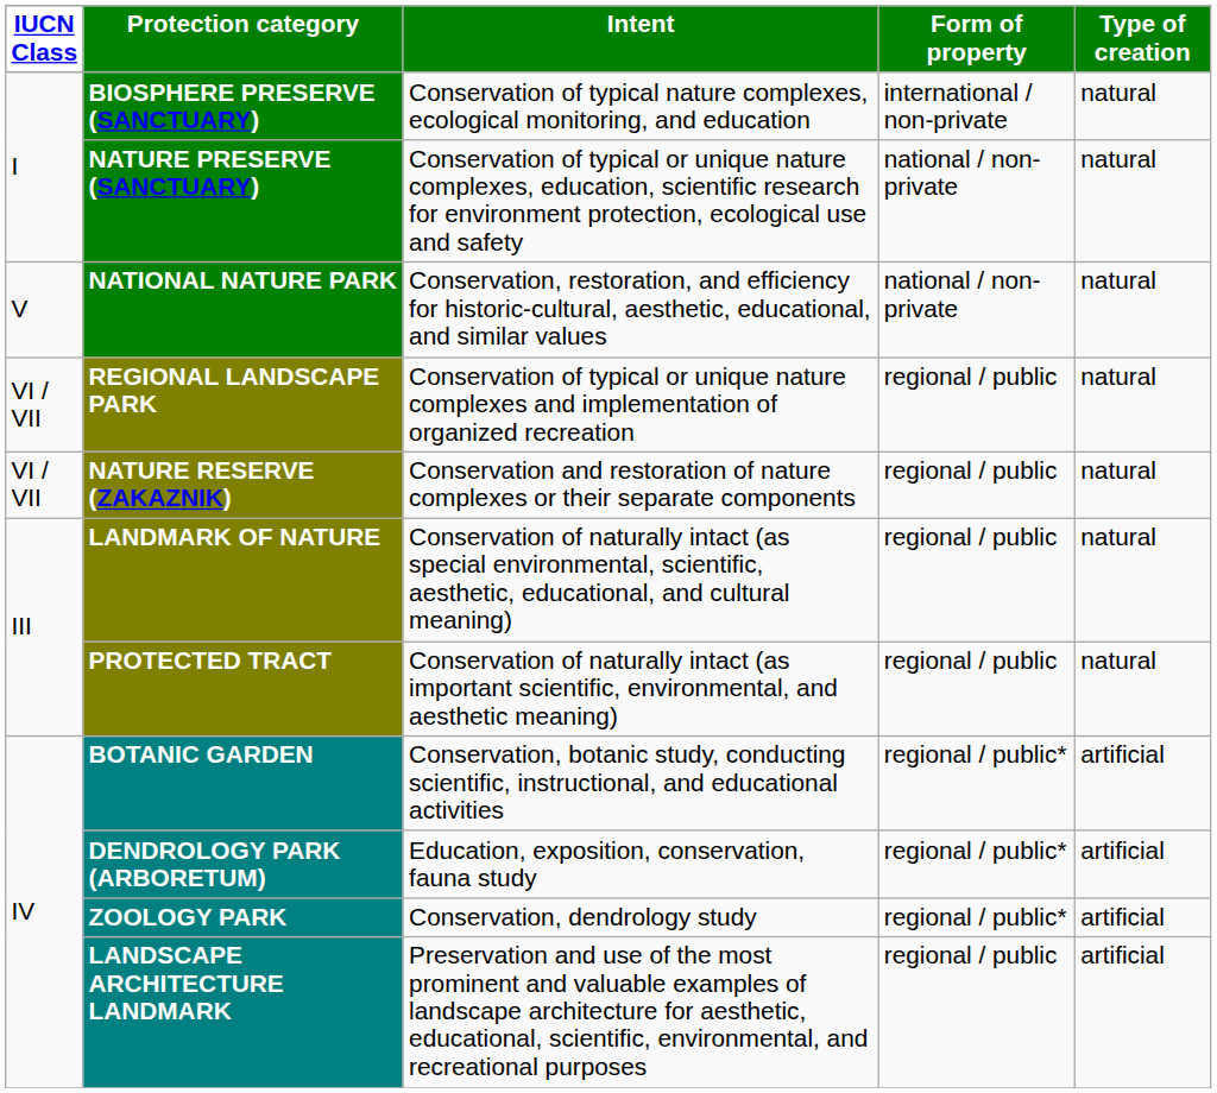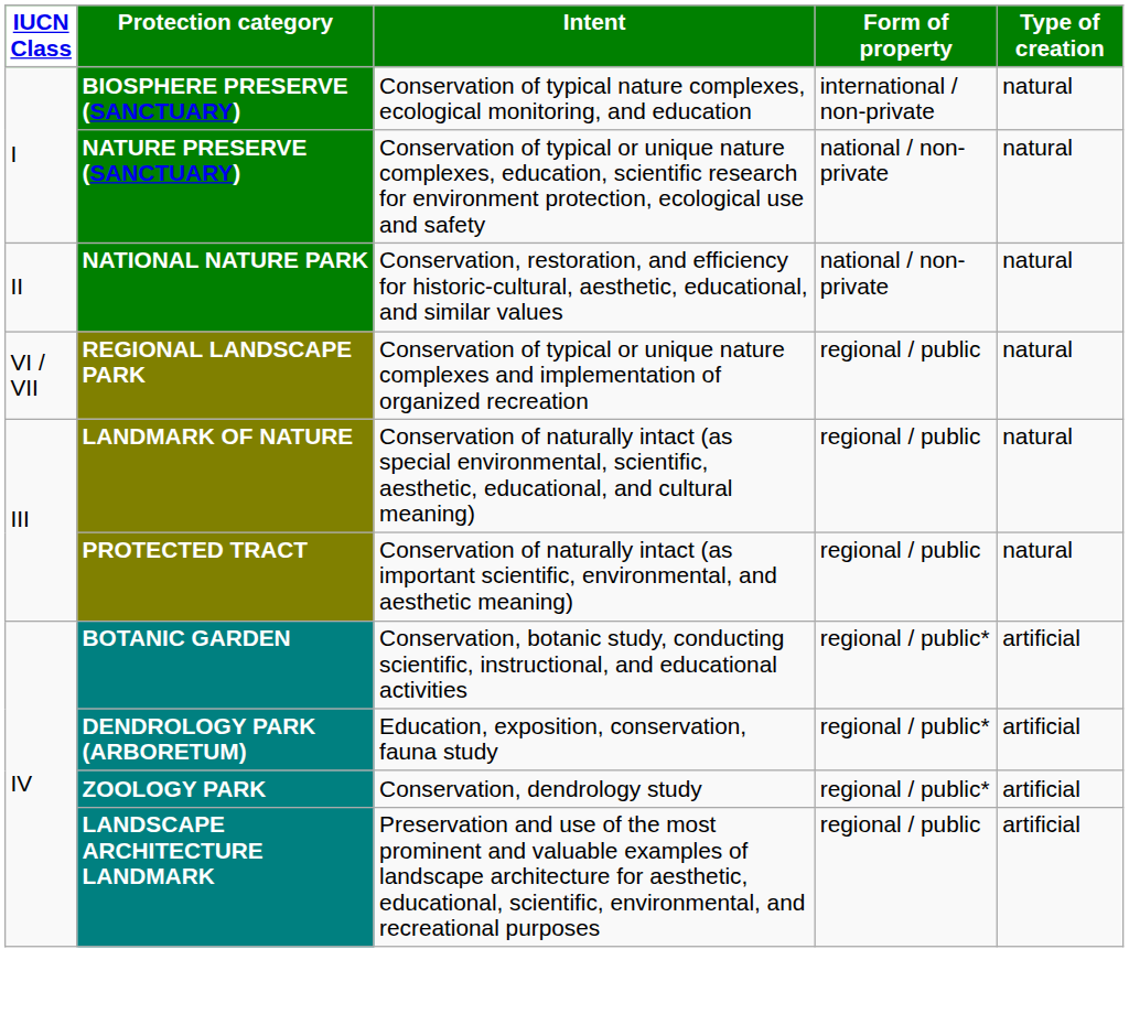 <table class="wikitable">
 <tr style="background-color:green;color:white;font-weight:bold" align="center" valign="top">
 <td width="20" style="background-color:white;color:black;font-weight:bold"><a href='#'>IUCN Class</a></td>
 <td width="200">Protection category</td>
 <td width="300">Intent</td>
 <td width="120">Form of property</td>
 <td width="80">Type of creation</td>
 </tr>
 <tr style=align="center" valign="top">
 <td rowspan="2" valign="middle">I</td>
 <td style="background-color:green;font-weight:bold;color:white">BIOSPHERE PRESERVE (<a href='#'>SANCTUARY</a>)</td>
 <td>Conservation of typical nature complexes, ecological monitoring, and education</td>
 <td>international / non-private</td>
 <td>natural</td>
 </tr>
 <tr style=align="center" valign="top">
 <td style="background-color:green;font-weight:bold;color:white">NATURE PRESERVE (<a href='#'>SANCTUARY</a>)</td>
 <td>Conservation of typical or unique nature complexes, education, scientific research for environment protection, ecological use and safety</td>
 <td>national / non-private</td>
 <td>natural</td>
 </tr>
 <tr style=align="center" valign="top">
-<td valign="middle">V</td>
+<td valign="middle">II</td>
 <td style="background-color:green;font-weight:bold;color:white">NATIONAL NATURE PARK</td>
 <td>Conservation, restoration, and efficiency for historic-cultural, aesthetic, educational, and similar values</td>
 <td>national / non-private</td>
 <td>natural</td>
 </tr>
 <tr style=align="center" valign="top">
 <td valign="middle">VI / VII</td>
 <td style="background-color:olive;font-weight:bold;color:white">REGIONAL LANDSCAPE PARK</td>
 <td>Conservation of typical or unique nature complexes and implementation of organized recreation</td>
-<td>regional / public</td>
-<td>natural</td>
-</tr>
-<tr style=align="center" valign="top">
-<td valign="middle">VI / VII</td>
-<td style="background-color:olive;font-weight:bold;color:white">NATURE RESERVE (<a href='#'>ZAKAZNIK</a>)</td>
-<td>Conservation and restoration of nature complexes or their separate components</td>
 <td>regional / public</td>
 <td>natural</td>
 </tr>
 <tr style=align="center" valign="top">
 <td rowspan="2" valign="middle">III</td>
 <td style="background-color:olive;font-weight:bold;color:white">LANDMARK OF NATURE</td>
 <td>Conservation of naturally intact (as special environmental, scientific, aesthetic, educational, and cultural meaning)</td>
 <td>regional / public</td>
 <td>natural</td>
 </tr>
 <tr style=align="center" valign="top">
 <td style="background-color:olive;font-weight:bold;color:white">PROTECTED TRACT</td>
 <td>Conservation of naturally intact (as important scientific, environmental, and aesthetic meaning)</td>
 <td>regional / public</td>
 <td>natural</td>
 </tr>
 <tr style=align="center" valign="top">
 <td rowspan="4" valign="middle">IV</td>
 <td style="background-color:teal;font-weight:bold;color:white">BOTANIC GARDEN</td>
 <td>Conservation, botanic study, conducting scientific, instructional, and educational activities</td>
 <td>regional / public*</td>
 <td>artificial</td>
 </tr>
 <tr style=align="center" valign="top">
 <td style="background-color:teal;font-weight:bold;color:white">DENDROLOGY PARK (ARBORETUM)</td>
 <td>Education, exposition, conservation, fauna study</td>
 <td>regional / public*</td>
 <td>artificial</td>
 </tr>
 <tr style=align="center" valign="top">
 <td style="background-color:teal;font-weight:bold;color:white">ZOOLOGY PARK</td>
 <td>Conservation, dendrology study</td>
 <td>regional / public*</td>
 <td>artificial</td>
 </tr>
 <tr style=align="center" valign="top">
 <td style="background-color:teal;font-weight:bold;color:white">LANDSCAPE ARCHITECTURE LANDMARK</td>
 <td>Preservation and use of the most prominent and valuable examples of landscape architecture for aesthetic, educational, scientific, environmental, and recreational purposes</td>
 <td>regional / public</td>
 <td>artificial</td>
 </tr>
 </table>
